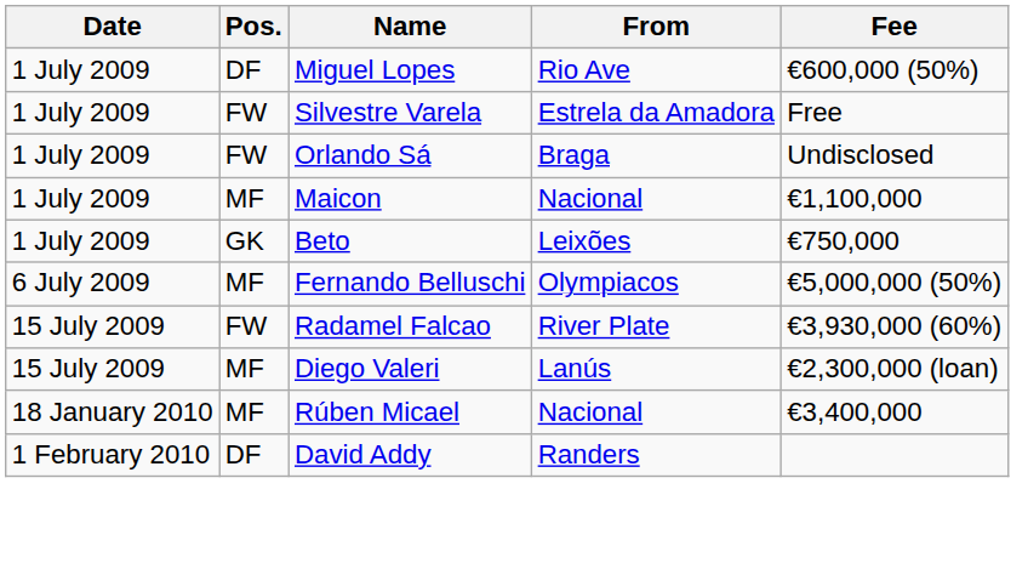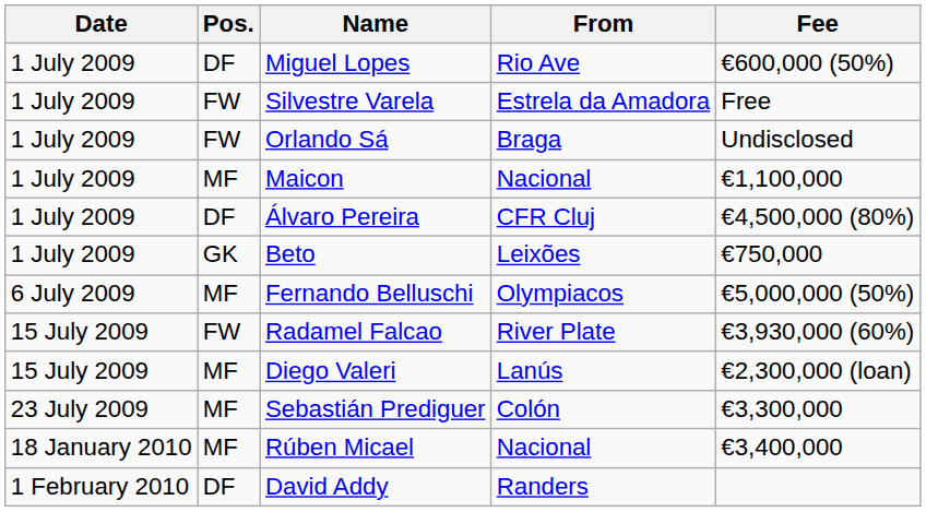 <table class="wikitable">
 <tr>
 <th>Date</th>
 <th>Pos.</th>
 <th>Name</th>
 <th>From</th>
 <th>Fee</th>
 </tr>
 <tr>
 <td>1 July 2009</td>
 <td>DF</td>
 <td> <a href='#'>Miguel Lopes</a></td>
 <td> <a href='#'>Rio Ave</a></td>
 <td>€600,000 (50%)</td>
 </tr>
 <tr>
 <td>1 July 2009</td>
 <td>FW</td>
 <td> <a href='#'>Silvestre Varela</a></td>
 <td> <a href='#'>Estrela da Amadora</a></td>
 <td>Free</td>
 </tr>
 <tr>
 <td>1 July 2009</td>
 <td>FW</td>
 <td> <a href='#'>Orlando Sá</a></td>
 <td> <a href='#'>Braga</a></td>
 <td>Undisclosed</td>
 </tr>
 <tr>
 <td>1 July 2009</td>
 <td>MF</td>
 <td> <a href='#'>Maicon</a></td>
 <td> <a href='#'>Nacional</a></td>
 <td>€1,100,000</td>
 </tr>
 <tr>
 <td>1 July 2009</td>
+<td>DF</td>
+<td> <a href='#'>Álvaro Pereira</a></td>
+<td> <a href='#'>CFR Cluj</a></td>
+<td>€4,500,000 (80%)</td>
+</tr>
+<tr>
+<td>1 July 2009</td>
 <td>GK</td>
 <td> <a href='#'>Beto</a></td>
 <td> <a href='#'>Leixões</a></td>
 <td>€750,000</td>
 </tr>
 <tr>
 <td>6 July 2009</td>
 <td>MF</td>
 <td> <a href='#'>Fernando Belluschi</a></td>
 <td> <a href='#'>Olympiacos</a></td>
 <td>€5,000,000 (50%)</td>
 </tr>
 <tr>
 <td>15 July 2009</td>
 <td>FW</td>
 <td> <a href='#'>Radamel Falcao</a></td>
 <td> <a href='#'>River Plate</a></td>
 <td>€3,930,000 (60%)</td>
 </tr>
 <tr>
 <td>15 July 2009</td>
 <td>MF</td>
 <td> <a href='#'>Diego Valeri</a></td>
 <td> <a href='#'>Lanús</a></td>
 <td>€2,300,000 (loan)</td>
 </tr>
 <tr>
+<td>23 July 2009</td>
+<td>MF</td>
+<td> <a href='#'>Sebastián Prediguer</a></td>
+<td> <a href='#'>Colón</a></td>
+<td>€3,300,000</td>
+</tr>
+<tr>
 <td>18 January 2010</td>
 <td>MF</td>
 <td> <a href='#'>Rúben Micael</a></td>
 <td> <a href='#'>Nacional</a></td>
 <td>€3,400,000</td>
 </tr>
 <tr>
 <td>1 February 2010</td>
 <td>DF</td>
 <td> <a href='#'>David Addy</a></td>
 <td> <a href='#'>Randers</a></td>
 <td></td>
 </tr>
 </table>
